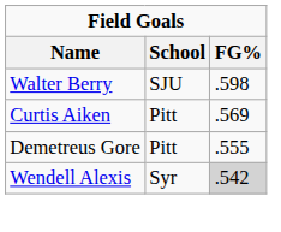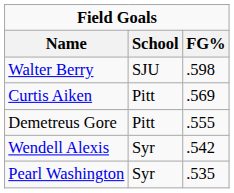 <table class="wikitable">
 <tr>
 <td colspan=3 style="text-align:center;"><strong>Field Goals</strong></td>
 </tr>
 <tr>
 <th>Name</th>
 <th>School</th>
 <th>FG%</th>
 </tr>
 <tr>
 <td><a href='#'>Walter Berry</a></td>
 <td>SJU</td>
 <td>.598</td>
 </tr>
 <tr>
 <td><a href='#'>Curtis Aiken</a></td>
 <td>Pitt</td>
 <td>.569</td>
 </tr>
 <tr>
 <td>Demetreus Gore</td>
 <td>Pitt</td>
 <td>.555</td>
 </tr>
 <tr>
 <td><a href='#'>Wendell Alexis</a></td>
 <td>Syr</td>
-<td style="background: lightgrey;">.542</td>
+<td>.542</td>
+</tr>
+<tr>
+<td><a href='#'>Pearl Washington</a></td>
+<td>Syr</td>
+<td>.535</td>
 </tr>
 </table>
